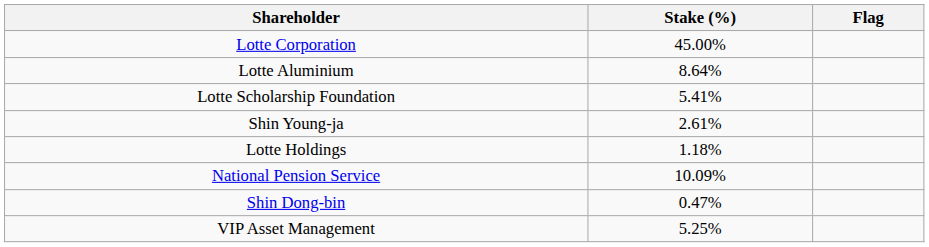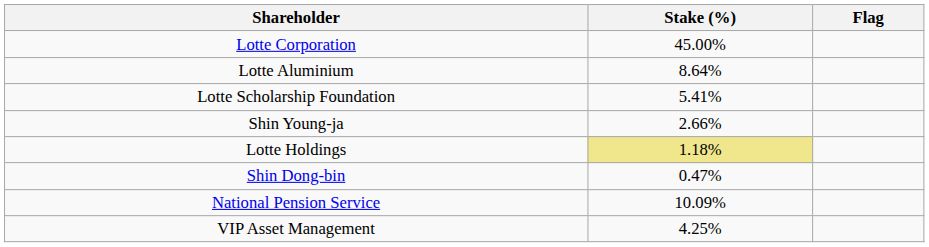 <table class="wikitable" style="text-align:center; width:70%;">
 <tr>
 <th>Shareholder</th>
 <th>Stake (%)</th>
 <th>Flag</th>
 </tr>
 <tr>
 <td><a href='#'>Lotte Corporation</a></td>
 <td>45.00%</td>
 <td></td>
 </tr>
 <tr>
 <td>Lotte Aluminium</td>
 <td>8.64%</td>
 <td></td>
 </tr>
 <tr>
 <td>Lotte Scholarship Foundation</td>
 <td>5.41%</td>
 <td></td>
 </tr>
 <tr>
 <td>Shin Young-ja</td>
-<td>2.61%</td>
+<td>2.66%</td>
 <td></td>
 </tr>
 <tr>
 <td>Lotte Holdings</td>
-<td>1.18%</td>
+<td style="background: khaki;">1.18%</td>
+<td></td>
+</tr>
+<tr>
+<td><a href='#'>Shin Dong-bin</a></td>
+<td>0.47%</td>
 <td></td>
 </tr>
 <tr>
 <td><a href='#'>National Pension Service</a></td>
 <td>10.09%</td>
 <td></td>
 </tr>
 <tr>
-<td><a href='#'>Shin Dong-bin</a></td>
-<td>0.47%</td>
-<td></td>
-</tr>
-<tr>
 <td>VIP Asset Management</td>
-<td>5.25%</td>
+<td>4.25%</td>
 <td></td>
 </tr>
 </table>
